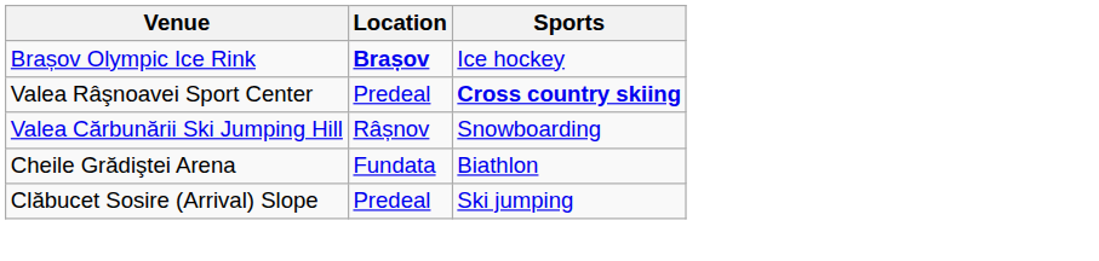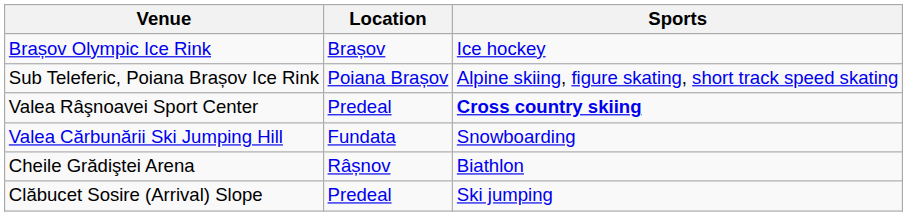 <table class="wikitable sortable">
 <tr>
 <th>Venue</th>
 <th>Location</th>
 <th class="unsortable">Sports</th>
 </tr>
 <tr>
 <td><a href='#'>Brașov Olympic Ice Rink</a></td>
-<td><strong><a href='#'>Brașov</a></strong></td>
+<td><a href='#'>Brașov</a></td>
 <td><a href='#'>Ice hockey</a></td>
+</tr>
+<tr>
+<td>Sub Teleferic, Poiana Brașov Ice Rink</td>
+<td><a href='#'>Poiana Brașov</a></td>
+<td><a href='#'>Alpine skiing</a>, <a href='#'>figure skating</a>, <a href='#'>short track speed skating</a></td>
 </tr>
 <tr>
 <td>Valea Râşnoavei Sport Center</td>
 <td><a href='#'>Predeal</a></td>
 <td><strong><a href='#'>Cross country skiing</a></strong></td>
 </tr>
 <tr>
 <td><a href='#'>Valea Cărbunării Ski Jumping Hill</a></td>
-<td><a href='#'>Râșnov</a></td>
+<td><a href='#'>Fundata</a></td>
 <td><a href='#'>Snowboarding</a></td>
 </tr>
 <tr>
 <td>Cheile Grădiştei Arena</td>
-<td><a href='#'>Fundata</a></td>
+<td><a href='#'>Râșnov</a></td>
 <td><a href='#'>Biathlon</a></td>
 </tr>
 <tr>
 <td>Clăbucet Sosire (Arrival) Slope</td>
 <td><a href='#'>Predeal</a></td>
 <td><a href='#'>Ski jumping</a></td>
 </tr>
 </table>
